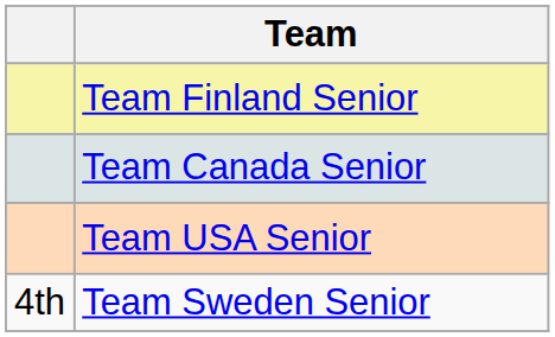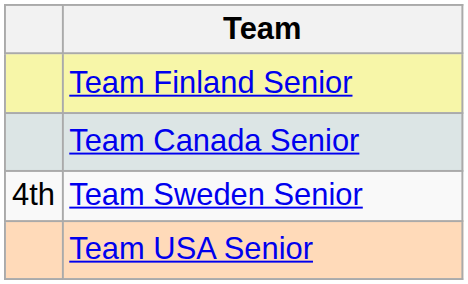 <table class="wikitable" style="text-align:center">
 <tr>
 <th width=15></th>
 <th width=200>Team</th>
 </tr>
 <tr style="background:#f7f6a8;">
 <td style="text-align:center; height:23px;"></td>
 <td align=left> <a href='#'>Team Finland Senior</a></td>
 </tr>
 <tr style="background:#dce5e5;">
 <td style="text-align:center; height:23px;"></td>
 <td align=left> <a href='#'>Team Canada Senior</a></td>
 </tr>
+<tr>
+<td>4th</td>
+<td align=left> <a href='#'>Team Sweden Senior</a></td>
+</tr>
 <tr style="background:#ffdab9;">
 <td style="text-align:center; height:23px;"></td>
 <td align=left> <a href='#'>Team USA Senior</a></td>
 </tr>
-<tr>
-<td>4th</td>
-<td align=left> <a href='#'>Team Sweden Senior</a></td>
-</tr>
 </table>
